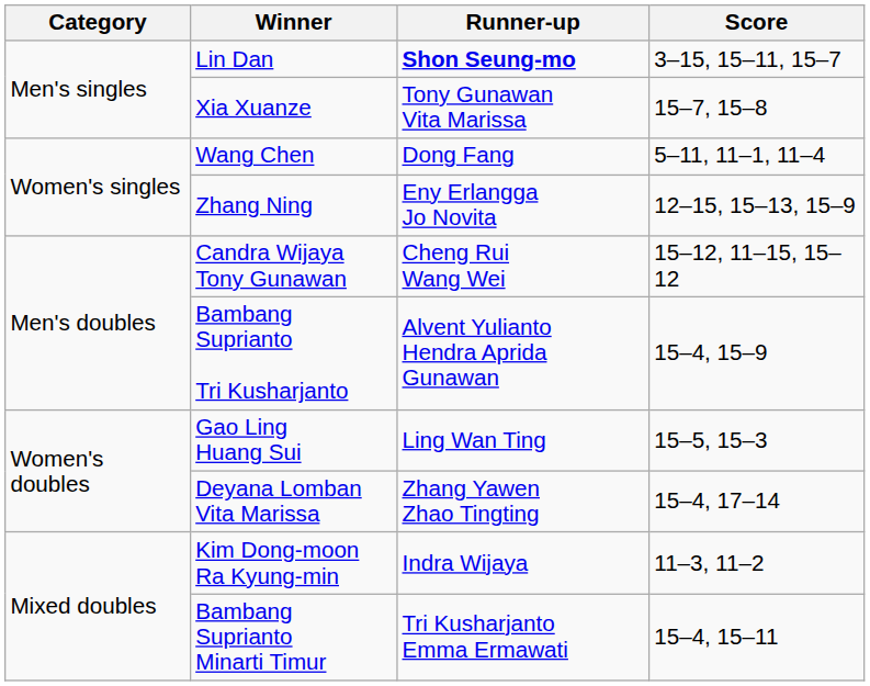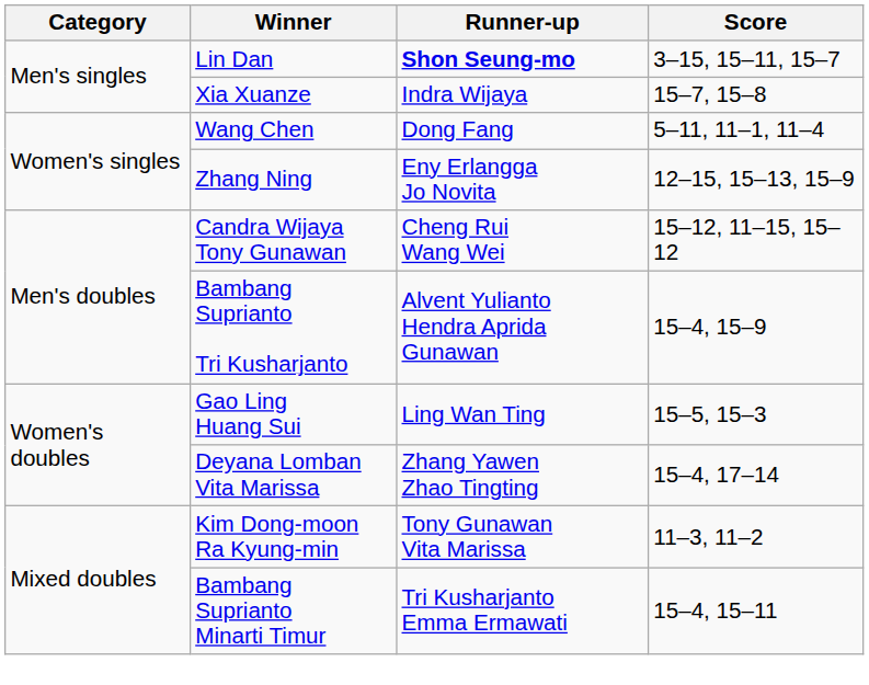 <table class="wikitable">
 <tr>
 <th>Category</th>
 <th>Winner</th>
 <th>Runner-up</th>
 <th>Score</th>
 </tr>
 <tr>
 <td rowspan=2>Men's singles</td>
 <td> <a href='#'>Lin Dan</a></td>
 <td><strong> <a href='#'>Shon Seung-mo</a></strong></td>
 <td>3–15, 15–11, 15–7</td>
 </tr>
 <tr>
 <td> <a href='#'>Xia Xuanze</a></td>
-<td> <a href='#'>Tony Gunawan</a><br> <a href='#'>Vita Marissa</a></td>
+<td> <a href='#'>Indra Wijaya</a></td>
 <td>15–7, 15–8</td>
 </tr>
 <tr>
 <td rowspan=2>Women's singles</td>
 <td> <a href='#'>Wang Chen</a></td>
 <td> <a href='#'>Dong Fang</a></td>
 <td>5–11, 11–1, 11–4</td>
 </tr>
 <tr>
 <td> <a href='#'>Zhang Ning</a></td>
 <td> <a href='#'>Eny Erlangga</a><br> <a href='#'>Jo Novita</a></td>
 <td>12–15, 15–13, 15–9</td>
 </tr>
 <tr>
 <td rowspan=2>Men's doubles</td>
 <td> <a href='#'>Candra Wijaya</a><br> <a href='#'>Tony Gunawan</a></td>
 <td> <a href='#'>Cheng Rui</a><br> <a href='#'>Wang Wei</a></td>
 <td>15–12, 11–15, 15–12</td>
 </tr>
 <tr>
 <td> <a href='#'>Bambang Suprianto</a><br><br> <a href='#'>Tri Kusharjanto</a></td>
 <td> <a href='#'>Alvent Yulianto</a><br> <a href='#'>Hendra Aprida Gunawan</a></td>
 <td>15–4, 15–9</td>
 </tr>
 <tr>
 <td rowspan=2>Women's doubles</td>
 <td> <a href='#'>Gao Ling</a><br>  <a href='#'>Huang Sui</a></td>
 <td> <a href='#'>Ling Wan Ting</a></td>
 <td>15–5, 15–3</td>
 </tr>
 <tr>
 <td> <a href='#'>Deyana Lomban</a><br> <a href='#'>Vita Marissa</a></td>
 <td> <a href='#'>Zhang Yawen</a><br> <a href='#'>Zhao Tingting</a></td>
 <td>15–4, 17–14</td>
 </tr>
 <tr>
 <td rowspan=2>Mixed doubles</td>
 <td> <a href='#'>Kim Dong-moon</a><br> <a href='#'>Ra Kyung-min</a></td>
-<td> <a href='#'>Indra Wijaya</a></td>
+<td> <a href='#'>Tony Gunawan</a><br> <a href='#'>Vita Marissa</a></td>
 <td>11–3, 11–2</td>
 </tr>
 <tr>
 <td> <a href='#'>Bambang Suprianto</a><br> <a href='#'>Minarti Timur</a></td>
 <td> <a href='#'>Tri Kusharjanto</a><br> <a href='#'>Emma Ermawati</a></td>
 <td>15–4, 15–11</td>
 </tr>
 </table>
